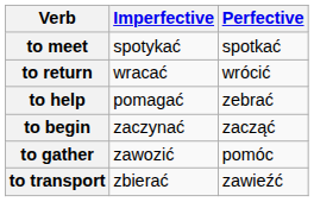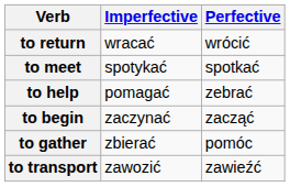 <table class="wikitable">
 <tr>
 <th>Verb</th>
 <th><a href='#'>Imperfective</a></th>
 <th><a href='#'>Perfective</a></th>
 </tr>
 <tr>
+<th>to return</th>
+<td>wracać</td>
+<td>wrócić</td>
+</tr>
+<tr>
 <th>to meet</th>
 <td>spotykać</td>
 <td>spotkać</td>
-</tr>
-<tr>
-<th>to return</th>
-<td>wracać</td>
-<td>wrócić</td>
 </tr>
 <tr>
 <th>to help</th>
 <td>pomagać</td>
 <td>zebrać</td>
 </tr>
 <tr>
 <th>to begin</th>
 <td>zaczynać</td>
 <td>zacząć</td>
 </tr>
 <tr>
 <th>to gather</th>
-<td>zawozić</td>
+<td>zbierać</td>
 <td>pomóc</td>
 </tr>
 <tr>
 <th>to transport</th>
-<td>zbierać</td>
+<td>zawozić</td>
 <td>zawieźć</td>
 </tr>
 </table>
